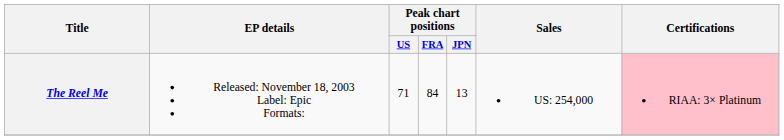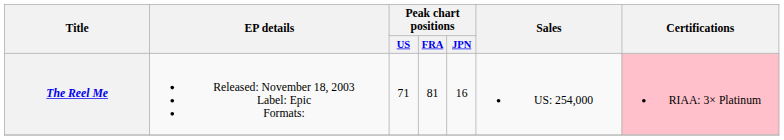 <table class="wikitable plainrowheaders" style="text-align:center;">
 <tr>
 <th scope="col" rowspan="2" style="width:12em;">Title</th>
 <th scope="col" rowspan="2" style="width:20em;">EP details</th>
 <th scope="col" colspan="3">Peak chart positions</th>
 <th scope="col" rowspan="2" style="width:12em;">Sales</th>
 <th scope="col" rowspan="2" style="width:13em;">Certifications</th>
 </tr>
 <tr>
 <th scope="col" style="width:2.3em; font-size:90%;"><a href='#'>US</a> <br></th>
 <th scope="col" style="width:2.3em; font-size:90%;"><a href='#'>FRA</a> <br></th>
 <th scope="col" style="width:2.3em; font-size:90%;"><a href='#'>JPN</a> <br></th>
 </tr>
 <tr>
 <th scope="row"><em><a href='#'>The Reel Me</a></em></th>
 <td><br><ul><li>Released: November 18, 2003</li><li>Label: Epic</li><li>Formats: </li></ul></td>
 <td>71</td>
-<td>84</td>
-<td>13</td>
+<td>81</td>
+<td>16</td>
 <td><br><ul><li>US: 254,000</li></ul></td>
 <td style="background: pink;"><br><ul><li>RIAA: 3× Platinum</li></ul></td>
 </tr>
 <tr>
 </tr>
 </table>
